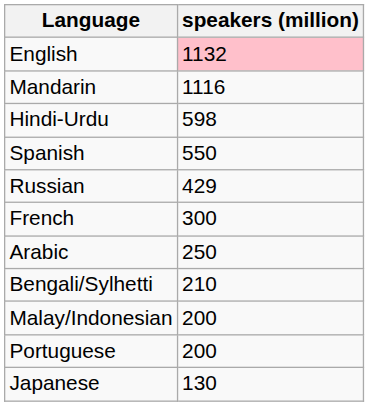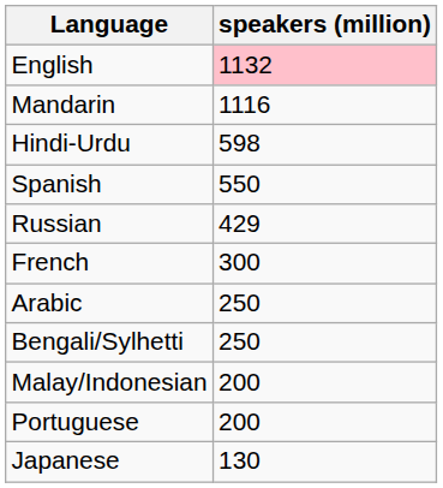 <table class="wikitable sortable">
 <tr>
 <th>Language</th>
 <th>speakers (million)</th>
 </tr>
 <tr>
 <td>English</td>
 <td style="background: pink;">1132</td>
 </tr>
 <tr>
 <td>Mandarin</td>
 <td>1116</td>
 </tr>
 <tr>
 <td>Hindi-Urdu</td>
 <td>598</td>
 </tr>
 <tr>
 <td>Spanish</td>
 <td>550</td>
 </tr>
 <tr>
 <td>Russian</td>
 <td>429</td>
 </tr>
 <tr>
 <td>French</td>
 <td>300</td>
 </tr>
 <tr>
 <td>Arabic</td>
 <td>250</td>
 </tr>
 <tr>
 <td>Bengali/Sylhetti</td>
-<td>210</td>
+<td>250</td>
 </tr>
 <tr>
 <td>Malay/Indonesian</td>
 <td>200</td>
 </tr>
 <tr>
 <td>Portuguese</td>
 <td>200</td>
 </tr>
 <tr>
 <td>Japanese</td>
 <td>130</td>
 </tr>
 </table>
